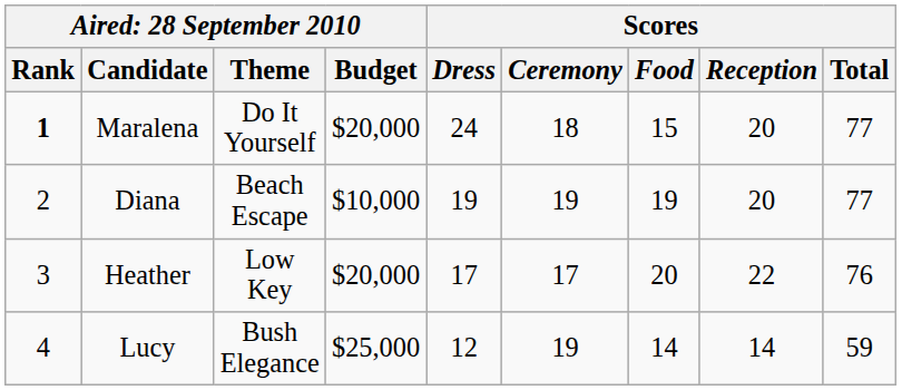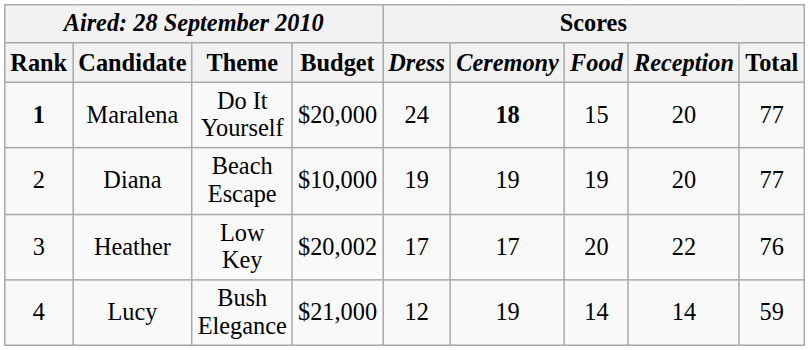 <table style="width:60%;" | class="wikitable">
 <tr rowspan="2"|style="text-align:center; text-align:center">
 <th colspan="4"><em>Aired: 28 September 2010</em></th>
 <th colspan="5">Scores</th>
 </tr>
 <tr>
 <th>Rank</th>
 <th>Candidate</th>
 <th>Theme</th>
 <th>Budget</th>
 <th style="width:10%;"><em>Dress</em></th>
 <th style="width:10%;"><em>Ceremony</em></th>
 <th style="width:10%;"><em>Food</em></th>
 <th style="width:10%;"><em>Reception</em></th>
 <th style="width:10%;">Total</th>
 </tr>
 <tr style="text-align:center; text-align:center;">
 <td><strong>1</strong></td>
 <td>Maralena</td>
 <td>Do It Yourself</td>
 <td>$20,000</td>
 <td>24</td>
-<td>18</td>
+<td><strong>18</strong></td>
 <td>15</td>
 <td>20</td>
 <td>77</td>
 </tr>
 <tr style="text-align:center; text-align:center;">
 <td>2</td>
 <td>Diana</td>
 <td>Beach Escape</td>
 <td>$10,000</td>
 <td>19</td>
 <td>19</td>
 <td>19</td>
 <td>20</td>
 <td>77</td>
 </tr>
 <tr style="text-align:center; text-align:center;">
 <td>3</td>
 <td>Heather</td>
 <td>Low Key</td>
-<td>$20,000</td>
+<td>$20,002</td>
 <td>17</td>
 <td>17</td>
 <td>20</td>
 <td>22</td>
 <td>76</td>
 </tr>
 <tr style="text-align:center; text-align:center;">
 <td>4</td>
 <td>Lucy</td>
 <td>Bush Elegance</td>
-<td>$25,000</td>
+<td>$21,000</td>
 <td>12</td>
 <td>19</td>
 <td>14</td>
 <td>14</td>
 <td>59</td>
 </tr>
 </table>
